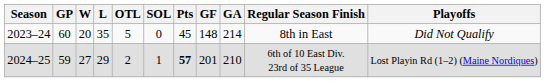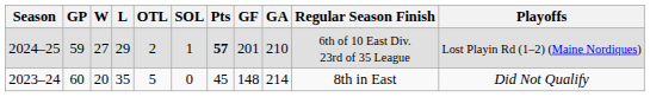 <table class="wikitable" style="text-align:center">
 <tr>
 <th>Season</th>
 <th>GP</th>
 <th>W</th>
 <th>L</th>
 <th>OTL</th>
 <th>SOL</th>
 <th>Pts</th>
 <th>GF</th>
 <th>GA</th>
 <th>Regular Season Finish</th>
 <th>Playoffs</th>
 </tr>
+<tr bgcolor=e0e0e0>
+<td>2024–25</td>
+<td>59</td>
+<td>27</td>
+<td>29</td>
+<td>2</td>
+<td>1</td>
+<td><strong>57</strong></td>
+<td>201</td>
+<td>210</td>
+<td><small> 6th of 10 East Div.<br>23rd of 35 League</small></td>
+<td><small>Lost Playin Rd (1–2) (<a href='#'>Maine Nordiques</a>)</small></td>
+</tr>
 <tr>
 <td>2023–24</td>
 <td>60</td>
 <td>20</td>
 <td>35</td>
 <td>5</td>
 <td>0</td>
 <td>45</td>
 <td>148</td>
 <td>214</td>
 <td>8th in East</td>
 <td><em>Did Not Qualify</em></td>
 </tr>
-<tr bgcolor=e0e0e0>
-<td>2024–25</td>
-<td>59</td>
-<td>27</td>
-<td>29</td>
-<td>2</td>
-<td>1</td>
-<td><strong>57</strong></td>
-<td>201</td>
-<td>210</td>
-<td><small> 6th of 10 East Div.<br>23rd of 35 League</small></td>
-<td><small>Lost Playin Rd (1–2) (<a href='#'>Maine Nordiques</a>)</small></td>
-</tr>
 </table>
